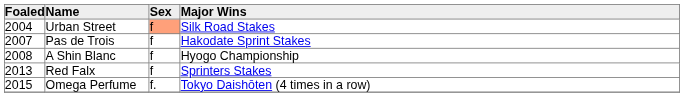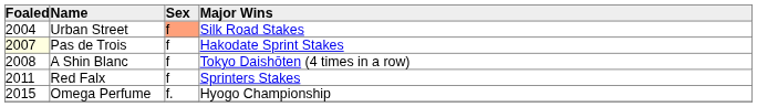 <table border="1" cellpadding="0" style="border-collapse: collapse; font-size:90%">
 <tr style="background:#eee;">
 <td style="width:35px;"><strong>Foaled</strong></td>
 <td style="width:120px;"><strong>Name</strong></td>
 <td style="width:35px;"><strong>Sex</strong></td>
 <td style="width:580px;"><strong>Major Wins</strong></td>
 </tr>
 <tr>
 <td>2004</td>
 <td>Urban Street</td>
 <td style="background: lightsalmon;">f</td>
 <td><a href='#'>Silk Road Stakes</a></td>
 </tr>
 <tr>
-<td>2007</td>
+<td style="background: lightyellow;">2007</td>
 <td>Pas de Trois</td>
 <td>f</td>
 <td><a href='#'>Hakodate Sprint Stakes</a></td>
 </tr>
 <tr>
 <td>2008</td>
 <td>A Shin Blanc</td>
 <td>f</td>
-<td>Hyogo Championship</td>
+<td><a href='#'>Tokyo Daishōten</a> (4 times in a row)</td>
 </tr>
 <tr>
-<td>2013</td>
+<td>2011</td>
 <td>Red Falx</td>
 <td>f</td>
 <td><a href='#'>Sprinters Stakes</a></td>
 </tr>
 <tr>
 <td>2015</td>
 <td>Omega Perfume</td>
 <td>f.</td>
-<td><a href='#'>Tokyo Daishōten</a> (4 times in a row)</td>
+<td>Hyogo Championship</td>
 </tr>
 <tr>
 </tr>
 </table>
